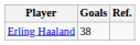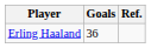 <table class="wikitable">
 <tr>
 <th>Player</th>
 <th>Goals</th>
 <th>Ref.</th>
 </tr>
 <tr>
 <td> <a href='#'>Erling Haaland</a></td>
-<td>38</td>
+<td>36</td>
 <td></td>
 </tr>
 </table>
